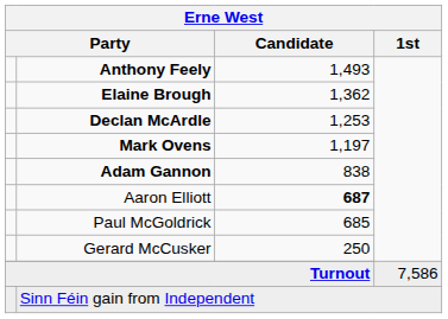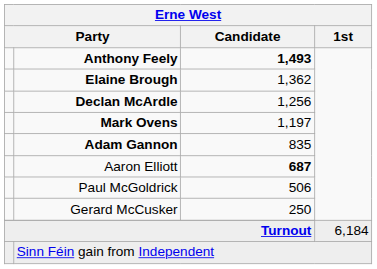 <table class="wikitable">
 <tr>
 <th colspan="4" align="center"><a href='#'>Erne West</a></th>
 </tr>
 <tr>
 <th colspan="2" align="center" width=200>Party</th>
 <th width=150>Candidate</th>
 <th width=60>1st </th>
 </tr>
 <tr>
 <td></td>
 <td align="right"><strong>Anthony Feely</strong></td>
-<td align="right">1,493</td>
+<td align="right"><strong>1,493</strong></td>
 </tr>
 <tr>
 <td></td>
 <td align="right"><strong>Elaine Brough</strong></td>
 <td align="right">1,362</td>
 </tr>
 <tr>
 <td></td>
 <td align="right"><strong>Declan McArdle</strong></td>
-<td align="right">1,253</td>
+<td align="right">1,256</td>
 </tr>
 <tr>
 <td></td>
 <td align="right"><strong>Mark Ovens</strong></td>
 <td align="right">1,197</td>
 </tr>
 <tr>
 <td></td>
 <td align="right"><strong>Adam Gannon</strong></td>
-<td align="right">838</td>
+<td align="right">835</td>
 </tr>
 <tr>
 <td></td>
 <td align="right">Aaron Elliott</td>
 <td align="right"><strong>687</strong></td>
 </tr>
 <tr>
 <td></td>
 <td align="right">Paul McGoldrick</td>
-<td align="right">685</td>
+<td align="right">506</td>
 </tr>
 <tr>
 <td></td>
 <td align="right">Gerard McCusker</td>
 <td align="right">250</td>
 </tr>
 <tr>
 </tr>
 <tr bgcolor="EEEEEE">
 <td colspan=3 align="right"><strong><a href='#'>Turnout</a></strong></td>
-<td align="right">7,586</td>
+<td align="right">6,184</td>
 </tr>
 <tr bgcolor="EEEEEE">
 <td bgcolor=></td>
 <td colspan=4 bgcolor="EEEEEE"><a href='#'>Sinn Féin</a> gain from <a href='#'>Independent</a></td>
 </tr>
 </table>
